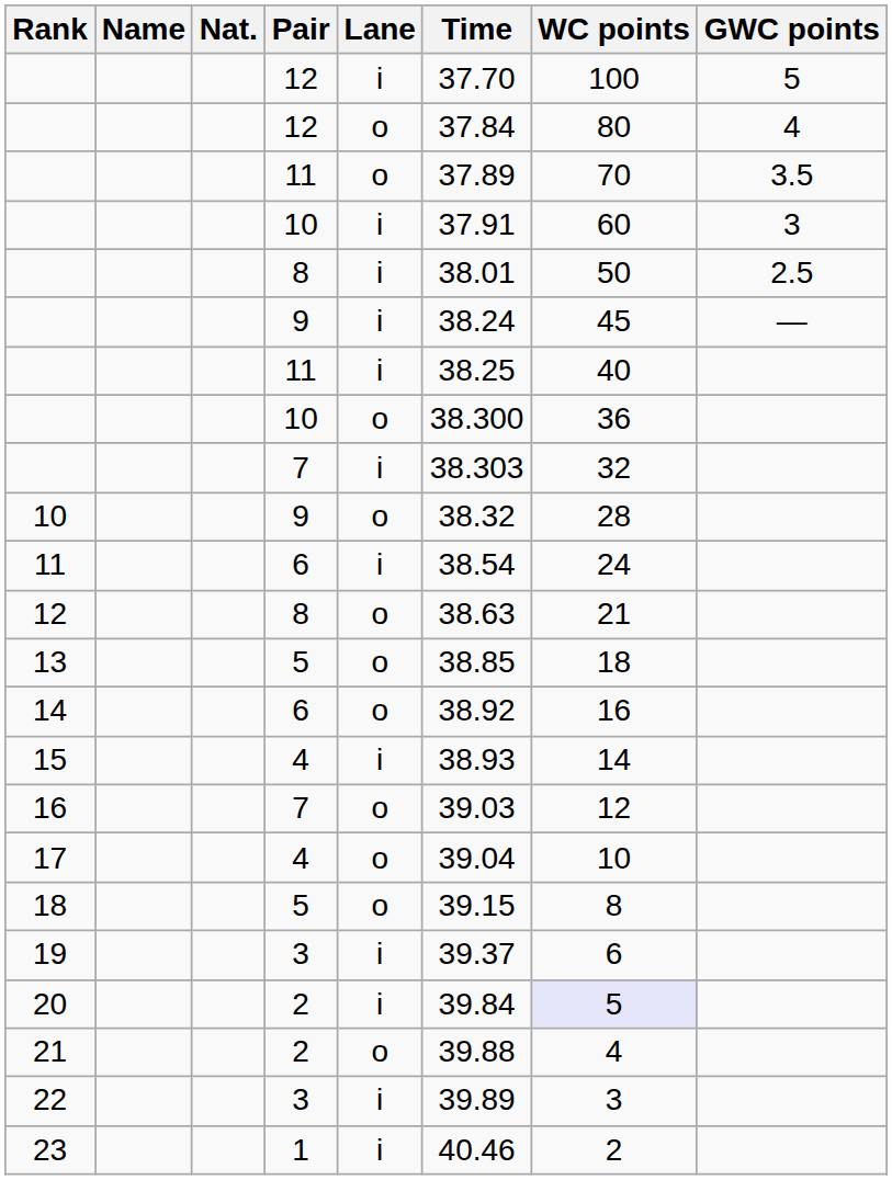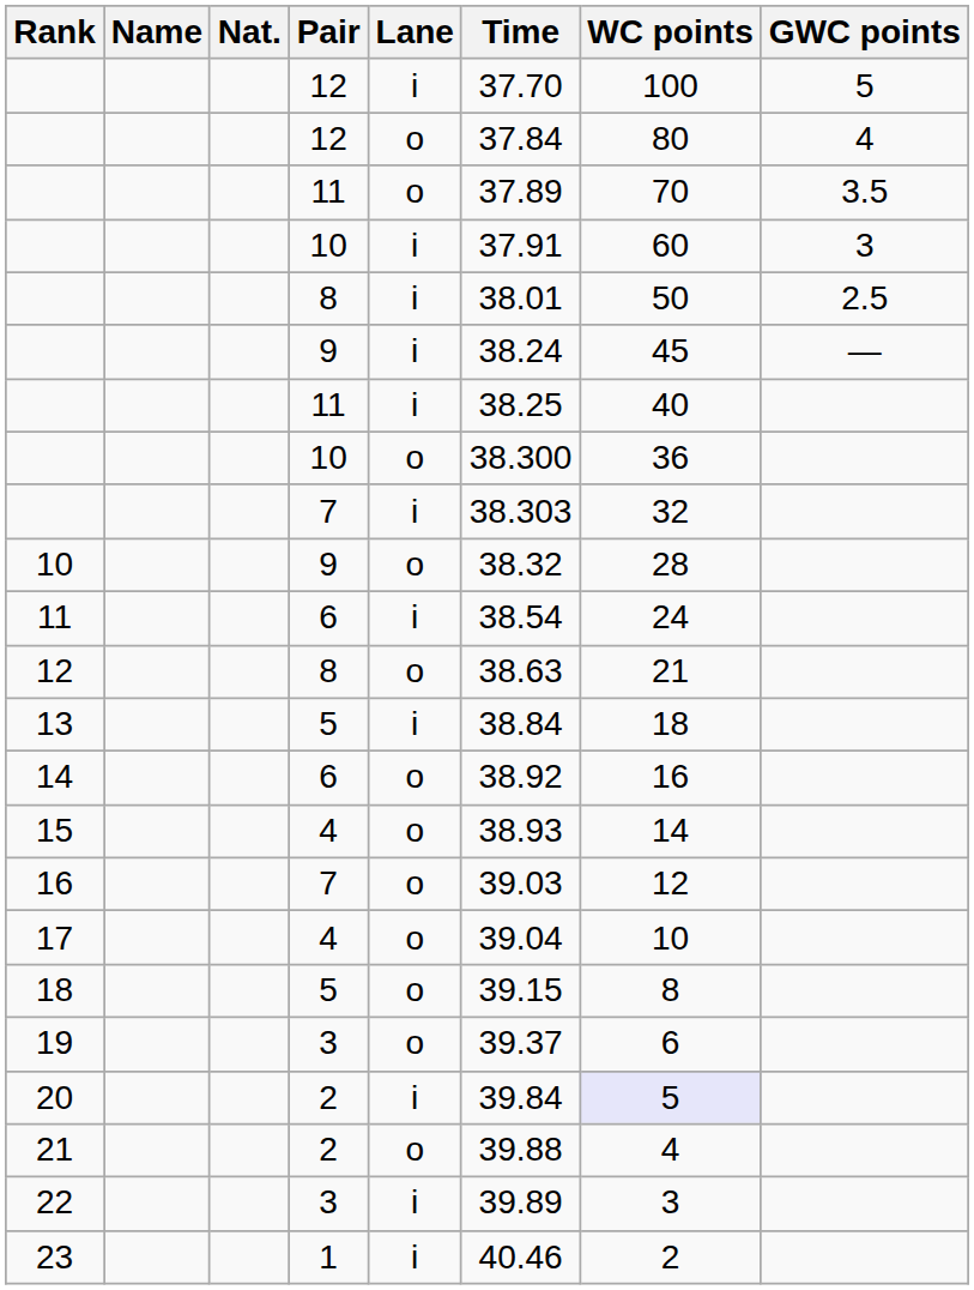 <table class="wikitable sortable" style="text-align:center">
 <tr>
 <th>Rank</th>
 <th>Name</th>
 <th>Nat.</th>
 <th>Pair</th>
 <th>Lane</th>
 <th>Time</th>
 <th>WC points</th>
 <th>GWC points</th>
 </tr>
 <tr>
 <td></td>
 <td align=left></td>
 <td></td>
 <td>12</td>
 <td>i</td>
 <td>37.70</td>
 <td>100</td>
 <td>5</td>
 </tr>
 <tr>
 <td></td>
 <td align=left></td>
 <td></td>
 <td>12</td>
 <td>o</td>
 <td>37.84</td>
 <td>80</td>
 <td>4</td>
 </tr>
 <tr>
 <td></td>
 <td align=left></td>
 <td></td>
 <td>11</td>
 <td>o</td>
 <td>37.89</td>
 <td>70</td>
 <td>3.5</td>
 </tr>
 <tr>
 <td></td>
 <td align=left></td>
 <td></td>
 <td>10</td>
 <td>i</td>
 <td>37.91</td>
 <td>60</td>
 <td>3</td>
 </tr>
 <tr>
 <td></td>
 <td align=left></td>
 <td></td>
 <td>8</td>
 <td>i</td>
 <td>38.01</td>
 <td>50</td>
 <td>2.5</td>
 </tr>
 <tr>
 <td></td>
 <td align=left></td>
 <td></td>
 <td>9</td>
 <td>i</td>
 <td>38.24</td>
 <td>45</td>
 <td>—</td>
 </tr>
 <tr>
 <td></td>
 <td align=left></td>
 <td></td>
 <td>11</td>
 <td>i</td>
 <td>38.25</td>
 <td>40</td>
 <td></td>
 </tr>
 <tr>
 <td></td>
 <td align=left></td>
 <td></td>
 <td>10</td>
 <td>o</td>
 <td>38.300</td>
 <td>36</td>
 <td></td>
 </tr>
 <tr>
 <td></td>
 <td align=left></td>
 <td></td>
 <td>7</td>
 <td>i</td>
 <td>38.303</td>
 <td>32</td>
 <td></td>
 </tr>
 <tr>
 <td>10</td>
 <td align=left></td>
 <td></td>
 <td>9</td>
 <td>o</td>
 <td>38.32</td>
 <td>28</td>
 <td></td>
 </tr>
 <tr>
 <td>11</td>
 <td align=left></td>
 <td></td>
 <td>6</td>
 <td>i</td>
 <td>38.54</td>
 <td>24</td>
 <td></td>
 </tr>
 <tr>
 <td>12</td>
 <td align=left></td>
 <td></td>
 <td>8</td>
 <td>o</td>
 <td>38.63</td>
 <td>21</td>
 <td></td>
 </tr>
 <tr>
 <td>13</td>
 <td align=left></td>
 <td></td>
 <td>5</td>
-<td>o</td>
-<td>38.85</td>
+<td>i</td>
+<td>38.84</td>
 <td>18</td>
 <td></td>
 </tr>
 <tr>
 <td>14</td>
 <td align=left></td>
 <td></td>
 <td>6</td>
 <td>o</td>
 <td>38.92</td>
 <td>16</td>
 <td></td>
 </tr>
 <tr>
 <td>15</td>
 <td align=left></td>
 <td></td>
 <td>4</td>
-<td>i</td>
+<td>o</td>
 <td>38.93</td>
 <td>14</td>
 <td></td>
 </tr>
 <tr>
 <td>16</td>
 <td align=left></td>
 <td></td>
 <td>7</td>
 <td>o</td>
 <td>39.03</td>
 <td>12</td>
 <td></td>
 </tr>
 <tr>
 <td>17</td>
 <td align=left></td>
 <td></td>
 <td>4</td>
 <td>o</td>
 <td>39.04</td>
 <td>10</td>
 <td></td>
 </tr>
 <tr>
 <td>18</td>
 <td align=left></td>
 <td></td>
 <td>5</td>
 <td>o</td>
 <td>39.15</td>
 <td>8</td>
 <td></td>
 </tr>
 <tr>
 <td>19</td>
 <td align=left></td>
 <td></td>
 <td>3</td>
-<td>i</td>
+<td>o</td>
 <td>39.37</td>
 <td>6</td>
 <td></td>
 </tr>
 <tr>
 <td>20</td>
 <td align=left></td>
 <td></td>
 <td>2</td>
 <td>i</td>
 <td>39.84</td>
 <td style="background: lavender;">5</td>
 <td></td>
 </tr>
 <tr>
 <td>21</td>
 <td align=left></td>
 <td></td>
 <td>2</td>
 <td>o</td>
 <td>39.88</td>
 <td>4</td>
 <td></td>
 </tr>
 <tr>
 <td>22</td>
 <td align=left></td>
 <td></td>
 <td>3</td>
 <td>i</td>
 <td>39.89</td>
 <td>3</td>
 <td></td>
 </tr>
 <tr>
 <td>23</td>
 <td align=left></td>
 <td></td>
 <td>1</td>
 <td>i</td>
 <td>40.46</td>
 <td>2</td>
 <td></td>
 </tr>
 </table>
